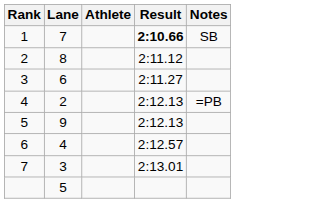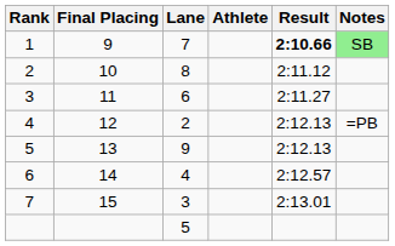 <table class="wikitable sortable" style="text-align:center">
 <tr>
 <th>Rank</th>
+<th>Final Placing</th>
 <th>Lane</th>
 <th>Athlete</th>
 <th>Result</th>
 <th>Notes</th>
 </tr>
 <tr>
 <td>1</td>
+<td>9</td>
 <td>7</td>
 <td align=left></td>
 <td><strong>2:10.66</strong></td>
-<td>SB</td>
+<td style="background: lightgreen;">SB</td>
 </tr>
 <tr>
 <td>2</td>
+<td>10</td>
 <td>8</td>
 <td align=left></td>
 <td>2:11.12</td>
 <td></td>
 </tr>
 <tr>
 <td>3</td>
+<td>11</td>
 <td>6</td>
 <td align=left></td>
 <td>2:11.27</td>
 <td></td>
 </tr>
 <tr>
 <td>4</td>
+<td>12</td>
 <td>2</td>
 <td align=left></td>
 <td>2:12.13</td>
 <td>=PB</td>
 </tr>
 <tr>
 <td>5</td>
+<td>13</td>
 <td>9</td>
 <td align=left></td>
 <td>2:12.13</td>
 <td></td>
 </tr>
 <tr>
 <td>6</td>
+<td>14</td>
 <td>4</td>
 <td align=left></td>
 <td>2:12.57</td>
 <td></td>
 </tr>
 <tr>
 <td>7</td>
+<td>15</td>
 <td>3</td>
 <td align=left></td>
 <td>2:13.01</td>
 <td></td>
 </tr>
 <tr>
 <td></td>
+<td></td>
 <td>5</td>
 <td align=left></td>
 <td></td>
 <td></td>
 </tr>
 </table>
